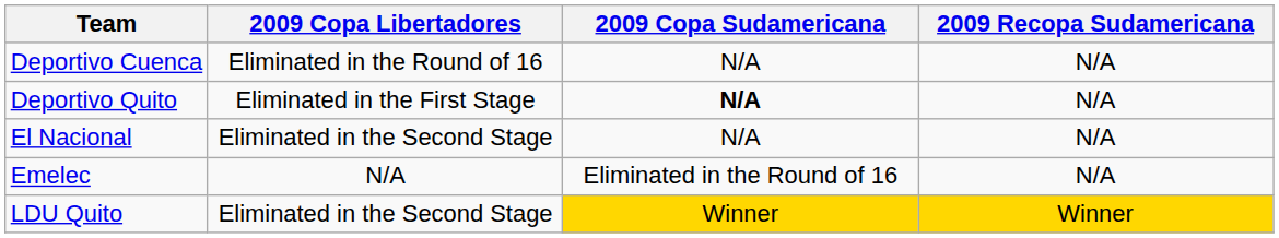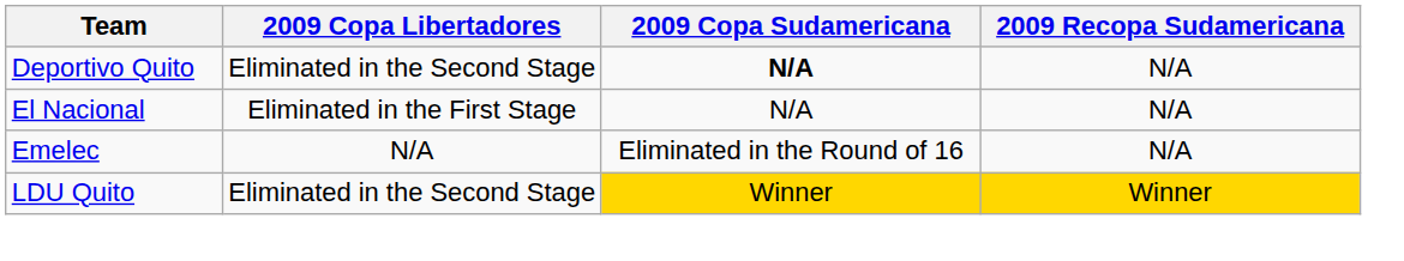 <table class="wikitable">
 <tr>
 <th width= 16%>Team</th>
 <th width= 28%><a href='#'>2009 Copa Libertadores</a></th>
 <th width= 28%><a href='#'>2009 Copa Sudamericana</a></th>
 <th width= 28%><a href='#'>2009 Recopa Sudamericana</a></th>
 </tr>
 <tr align="center">
-<td align="left"><a href='#'>Deportivo Cuenca</a></td>
-<td>Eliminated in the Round of 16</td>
-<td>N/A</td>
-<td>N/A</td>
-</tr>
-<tr align="center">
 <td align="left"><a href='#'>Deportivo Quito</a></td>
-<td>Eliminated in the First Stage</td>
+<td>Eliminated in the Second Stage</td>
 <td><strong>N/A</strong></td>
 <td>N/A</td>
 </tr>
 <tr align="center">
 <td align="left"><a href='#'>El Nacional</a></td>
-<td>Eliminated in the Second Stage</td>
+<td>Eliminated in the First Stage</td>
 <td>N/A</td>
 <td>N/A</td>
 </tr>
 <tr align="center">
 <td align="left"><a href='#'>Emelec</a></td>
 <td>N/A</td>
 <td>Eliminated in the Round of 16</td>
 <td>N/A</td>
 </tr>
 <tr align="center">
 <td align="left"><a href='#'>LDU Quito</a></td>
 <td>Eliminated in the Second Stage</td>
 <td bgcolor = "gold">Winner</td>
 <td bgcolor = "gold">Winner</td>
 </tr>
 </table>
